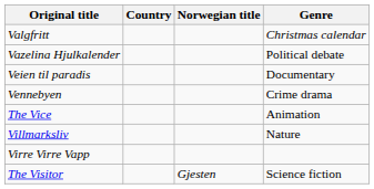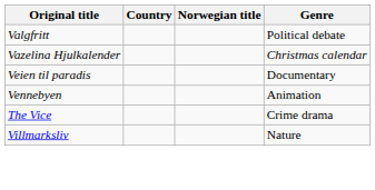 <table class="wikitable sortable">
 <tr>
 <th>Original title</th>
 <th>Country</th>
 <th>Norwegian title</th>
 <th>Genre</th>
 </tr>
 <tr>
 <td><em>Valgfritt</em></td>
 <td></td>
 <td></td>
-<td><em>Christmas calendar</em></td>
+<td>Political debate</td>
 </tr>
 <tr>
 <td><em>Vazelina Hjulkalender</em></td>
 <td></td>
 <td></td>
-<td>Political debate</td>
+<td><em>Christmas calendar</em></td>
 </tr>
 <tr>
 <td><em>Veien til paradis</em></td>
 <td></td>
 <td></td>
 <td>Documentary</td>
 </tr>
 <tr>
 <td><em>Vennebyen</em></td>
 <td></td>
 <td></td>
-<td>Crime drama</td>
+<td>Animation</td>
 </tr>
 <tr>
 <td><em><a href='#'>The Vice</a></em></td>
 <td></td>
 <td></td>
-<td>Animation</td>
+<td>Crime drama</td>
 </tr>
 <tr>
 <td><em><a href='#'>Villmarksliv</a></em></td>
 <td></td>
 <td></td>
 <td>Nature</td>
 </tr>
-<tr>
-<td><em>Virre Virre Vapp</em></td>
-<td></td>
-<td></td>
-<td></td>
-</tr>
-<tr>
-<td><em><a href='#'>The Visitor</a></em></td>
-<td></td>
-<td><em>Gjesten</em></td>
-<td>Science fiction</td>
-</tr>
 </table>
